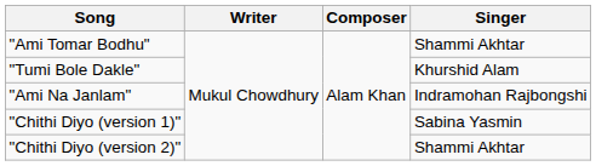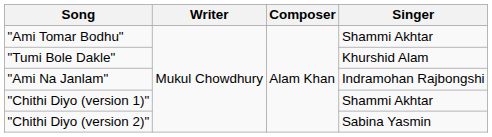 <table class="wikitable">
 <tr>
 <th>Song</th>
 <th>Writer</th>
 <th>Composer</th>
 <th>Singer</th>
 </tr>
 <tr>
 <td>"Ami Tomar Bodhu"</td>
 <td rowspan="5">Mukul Chowdhury</td>
 <td rowspan="5">Alam Khan</td>
 <td>Shammi Akhtar</td>
 </tr>
 <tr>
 <td>"Tumi Bole Dakle"</td>
 <td>Khurshid Alam</td>
 </tr>
 <tr>
 <td>"Ami Na Janlam"</td>
 <td>Indramohan Rajbongshi</td>
 </tr>
 <tr>
 <td>"Chithi Diyo (version 1)"</td>
-<td>Sabina Yasmin</td>
+<td>Shammi Akhtar</td>
 </tr>
 <tr>
 <td>"Chithi Diyo (version 2)"</td>
-<td>Shammi Akhtar</td>
+<td>Sabina Yasmin</td>
 </tr>
 </table>
